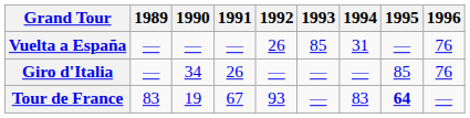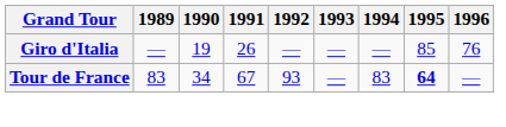 <table class="wikitable plainrowheaders">
 <tr>
 <th scope="col"><a href='#'>Grand Tour</a></th>
 <th scope="col">1989</th>
 <th scope="col">1990</th>
 <th scope="col">1991</th>
 <th scope="col">1992</th>
 <th scope="col">1993</th>
 <th scope="col">1994</th>
 <th scope="col">1995</th>
 <th scope="col">1996</th>
 </tr>
 <tr style="text-align:center;">
-<th scope="row"> <a href='#'>Vuelta a España</a></th>
-<td><a href='#'>—</a></td>
-<td><a href='#'>—</a></td>
-<td><a href='#'>—</a></td>
-<td><a href='#'>26</a></td>
-<td><a href='#'>85</a></td>
-<td><a href='#'>31</a></td>
-<td><a href='#'>—</a></td>
-<td><a href='#'>76</a></td>
-</tr>
-<tr style="text-align:center;">
 <th scope="row"> <a href='#'>Giro d'Italia</a></th>
 <td><a href='#'>—</a></td>
-<td><a href='#'>34</a></td>
+<td><a href='#'>19</a></td>
 <td><a href='#'>26</a></td>
 <td><a href='#'>—</a></td>
 <td><a href='#'>—</a></td>
 <td><a href='#'>—</a></td>
 <td><a href='#'>85</a></td>
 <td><a href='#'>76</a></td>
 </tr>
 <tr style="text-align:center;">
 <th scope="row"> <a href='#'>Tour de France</a></th>
 <td><a href='#'>83</a></td>
-<td><a href='#'>19</a></td>
+<td><a href='#'>34</a></td>
 <td><a href='#'>67</a></td>
 <td><a href='#'>93</a></td>
 <td><a href='#'>—</a></td>
 <td><a href='#'>83</a></td>
 <td><strong><a href='#'>64</a></strong></td>
 <td><a href='#'>—</a></td>
 </tr>
 </table>
